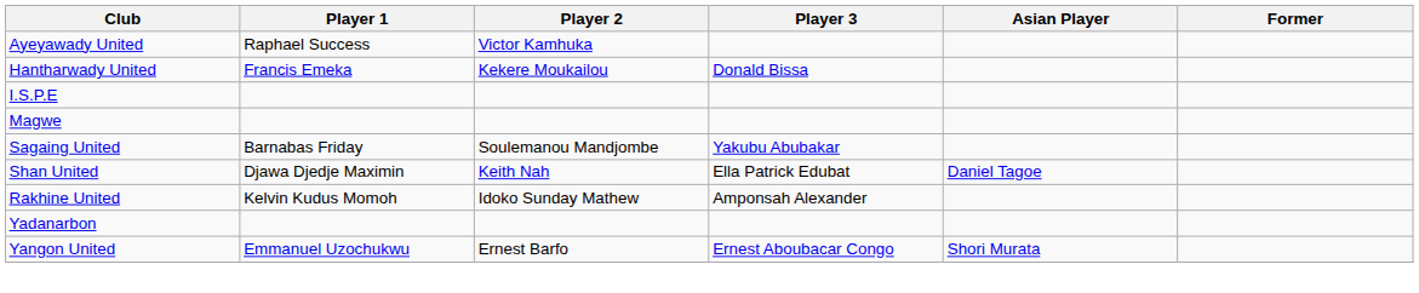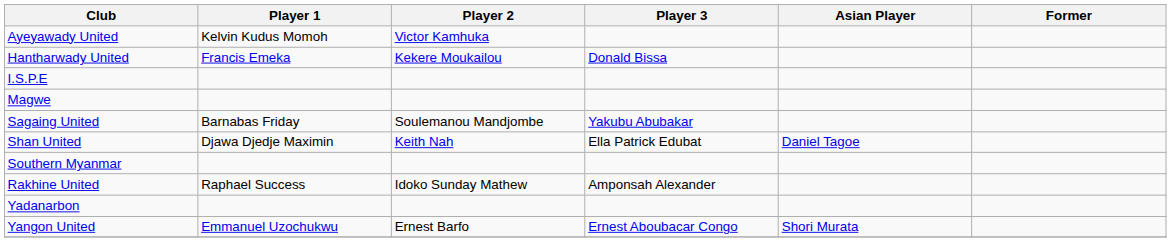 <table class="wikitable sortable" style="font-size:90%;">
 <tr>
 <th style="width:11%">Club</th>
 <th style="width:11%">Player 1</th>
 <th style="width:11%">Player 2</th>
 <th style="width:11%">Player 3</th>
 <th style="width:11%">Asian Player</th>
 <th style="width:11%">Former</th>
 </tr>
 <tr>
 <td><a href='#'>Ayeyawady United</a></td>
-<td> Raphael Success</td>
+<td> Kelvin Kudus Momoh</td>
 <td> <a href='#'>Victor Kamhuka</a></td>
 <td></td>
 <td></td>
 <td></td>
 </tr>
 <tr>
 <td><a href='#'>Hantharwady United</a></td>
 <td> <a href='#'>Francis Emeka</a></td>
 <td> <a href='#'>Kekere Moukailou</a></td>
 <td> <a href='#'>Donald Bissa</a></td>
 <td></td>
 <td></td>
 </tr>
 <tr>
 <td><a href='#'>I.S.P.E</a></td>
 <td></td>
 <td></td>
 <td></td>
 <td></td>
 <td></td>
 </tr>
 <tr>
 <td><a href='#'>Magwe</a></td>
 <td></td>
 <td></td>
 <td></td>
 <td></td>
 <td></td>
 </tr>
 <tr>
 <td><a href='#'>Sagaing United</a></td>
 <td> Barnabas Friday</td>
 <td> Soulemanou Mandjombe</td>
 <td> <a href='#'>Yakubu Abubakar</a></td>
 <td></td>
 <td></td>
 </tr>
 <tr>
 <td><a href='#'>Shan United</a></td>
 <td> Djawa Djedje Maximin</td>
 <td> <a href='#'>Keith Nah</a></td>
 <td> Ella Patrick Edubat</td>
 <td> <a href='#'>Daniel Tagoe</a></td>
 <td></td>
 </tr>
 <tr>
+<td><a href='#'>Southern Myanmar</a></td>
+<td></td>
+<td></td>
+<td></td>
+<td></td>
+<td></td>
+</tr>
+<tr>
 <td><a href='#'>Rakhine United</a></td>
-<td> Kelvin Kudus Momoh</td>
+<td> Raphael Success</td>
 <td> Idoko Sunday Mathew</td>
 <td> Amponsah Alexander</td>
 <td></td>
 <td></td>
 </tr>
 <tr>
 <td><a href='#'>Yadanarbon</a></td>
 <td></td>
 <td></td>
 <td></td>
 <td></td>
 <td></td>
 </tr>
 <tr>
 <td><a href='#'>Yangon United</a></td>
 <td> <a href='#'>Emmanuel Uzochukwu</a></td>
 <td> Ernest Barfo</td>
 <td> <a href='#'>Ernest Aboubacar Congo</a></td>
 <td> <a href='#'>Shori Murata</a></td>
 <td></td>
 </tr>
 <tr>
 </tr>
 </table>
